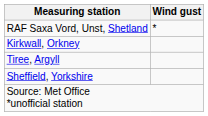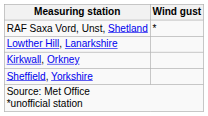 <table class="wikitable sortable">
 <tr>
 <th>Measuring station</th>
 <th>Wind gust</th>
 </tr>
 <tr>
 <td>RAF Saxa Vord, Unst, <a href='#'>Shetland</a></td>
 <td>*</td>
 </tr>
 <tr>
-<td><a href='#'>Kirkwall</a>, <a href='#'>Orkney</a></td>
+<td><a href='#'>Lowther Hill</a>, <a href='#'>Lanarkshire</a></td>
 <td></td>
 </tr>
 <tr>
-<td><a href='#'>Tiree</a>, <a href='#'>Argyll</a></td>
+<td><a href='#'>Kirkwall</a>, <a href='#'>Orkney</a></td>
 <td></td>
 </tr>
 <tr>
 <td><a href='#'>Sheffield</a>, <a href='#'>Yorkshire</a></td>
 <td></td>
 </tr>
 <tr>
 <td colspan=2><div>Source: Met Office<br>*unofficial station</div></td>
 </tr>
 </table>
